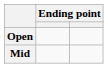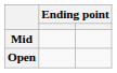 <table class="wikitable" style="text-align: center;">
 <tr>
 <th rowspan="2"></th>
 <th colspan="2">Ending point</th>
 </tr>
 <tr>
 <th></th>
 <th></th>
 </tr>
 <tr>
+<th>Mid</th>
+<td></td>
+<td></td>
+</tr>
+<tr>
 <th>Open</th>
 <td></td>
 <td></td>
 </tr>
-<tr>
-<th>Mid</th>
-<td></td>
-<td></td>
-</tr>
 </table>
